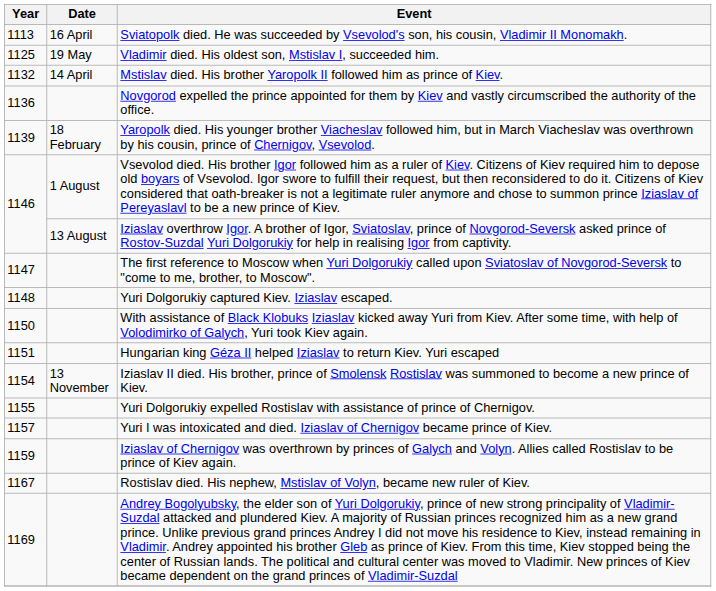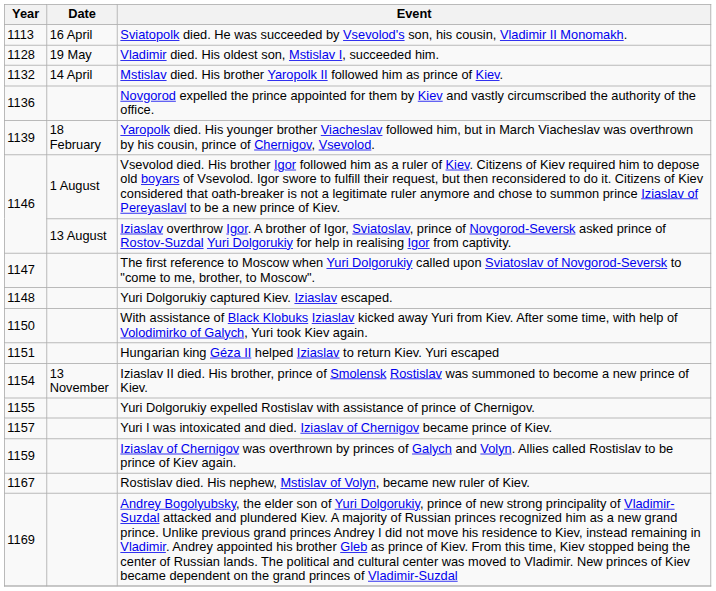 <table class="wikitable" width="100%">
 <tr>
 <th style="width:6%">Year</th>
 <th style="width:10%">Date</th>
 <th>Event</th>
 </tr>
 <tr>
 <td>1113</td>
 <td>16 April</td>
 <td><a href='#'>Sviatopolk</a> died. He was succeeded by <a href='#'>Vsevolod's</a> son, his cousin, <a href='#'>Vladimir II Monomakh</a>.</td>
 </tr>
 <tr>
-<td>1125</td>
+<td>1128</td>
 <td>19 May</td>
 <td><a href='#'>Vladimir</a> died. His oldest son, <a href='#'>Mstislav I</a>, succeeded him.</td>
 </tr>
 <tr>
 <td>1132</td>
 <td>14 April</td>
 <td><a href='#'>Mstislav</a> died. His brother <a href='#'>Yaropolk II</a> followed him as prince of <a href='#'>Kiev</a>.</td>
 </tr>
 <tr>
 <td>1136</td>
 <td></td>
 <td><a href='#'>Novgorod</a> expelled the prince appointed for them by <a href='#'>Kiev</a> and vastly circumscribed the authority of the office.</td>
 </tr>
 <tr>
 <td>1139</td>
 <td>18 February</td>
 <td><a href='#'>Yaropolk</a> died. His younger brother <a href='#'>Viacheslav</a> followed him, but in March Viacheslav was overthrown by his cousin, prince of <a href='#'>Chernigov</a>, <a href='#'>Vsevolod</a>.</td>
 </tr>
 <tr>
 <td rowspan = 2>1146</td>
 <td>1 August</td>
 <td>Vsevolod died. His brother <a href='#'>Igor</a> followed him as a ruler of <a href='#'>Kiev</a>. Citizens of Kiev required him to depose old <a href='#'>boyars</a> of Vsevolod. Igor swore to fulfill their request, but then reconsidered to do it. Citizens of Kiev considered that oath-breaker is not a legitimate ruler anymore and chose to summon prince <a href='#'>Iziaslav of Pereyaslavl</a> to be a new prince of Kiev.</td>
 </tr>
 <tr>
 <td>13 August</td>
 <td><a href='#'>Iziaslav</a> overthrow <a href='#'>Igor</a>. A brother of Igor, <a href='#'>Sviatoslav</a>, prince of <a href='#'>Novgorod-Seversk</a> asked prince of <a href='#'>Rostov-Suzdal</a> <a href='#'>Yuri Dolgorukiy</a> for help in realising <a href='#'>Igor</a> from captivity.</td>
 </tr>
 <tr>
 <td>1147</td>
 <td></td>
 <td>The first reference to Moscow when <a href='#'>Yuri Dolgorukiy</a> called upon <a href='#'>Sviatoslav of Novgorod-Seversk</a> to "come to me, brother, to Moscow".</td>
 </tr>
 <tr>
 <td>1148</td>
 <td></td>
 <td>Yuri Dolgorukiy captured Kiev. <a href='#'>Iziaslav</a> escaped.</td>
 </tr>
 <tr>
 <td>1150</td>
 <td></td>
 <td>With assistance of <a href='#'>Black Klobuks</a> <a href='#'>Iziaslav</a> kicked away Yuri from Kiev. After some time, with help of <a href='#'>Volodimirko of Galych</a>, Yuri took Kiev again.</td>
 </tr>
 <tr>
 <td>1151</td>
 <td></td>
 <td>Hungarian king <a href='#'>Géza II</a> helped <a href='#'>Iziaslav</a> to return Kiev. Yuri escaped</td>
 </tr>
 <tr>
 <td>1154</td>
 <td>13 November</td>
 <td>Iziaslav II died. His brother, prince of <a href='#'>Smolensk</a> <a href='#'>Rostislav</a> was summoned to become a new prince of Kiev.</td>
 </tr>
 <tr>
 <td>1155</td>
 <td></td>
 <td>Yuri Dolgorukiy expelled Rostislav with assistance of prince of Chernigov.</td>
 </tr>
 <tr>
 <td>1157</td>
 <td></td>
 <td>Yuri I was intoxicated and died. <a href='#'>Iziaslav of Chernigov</a> became prince of Kiev.</td>
 </tr>
 <tr>
 <td>1159</td>
 <td></td>
 <td><a href='#'>Iziaslav of Chernigov</a> was overthrown by princes of <a href='#'>Galych</a> and <a href='#'>Volyn</a>. Allies called Rostislav to be prince of Kiev again.</td>
 </tr>
 <tr>
 <td>1167</td>
 <td></td>
 <td>Rostislav died. His nephew, <a href='#'>Mstislav of Volyn</a>, became new ruler of Kiev.</td>
 </tr>
 <tr>
 <td>1169</td>
 <td></td>
 <td><a href='#'>Andrey Bogolyubsky</a>, the elder son of <a href='#'>Yuri Dolgorukiy</a>, prince of new strong principality of <a href='#'>Vladimir-Suzdal</a> attacked and plundered Kiev. A majority of Russian princes recognized him as a new grand prince. Unlike previous grand princes Andrey I did not move his residence to Kiev, instead remaining in <a href='#'>Vladimir</a>. Andrey appointed his brother <a href='#'>Gleb</a> as prince of Kiev. From this time, Kiev stopped being the center of Russian lands. The political and cultural center was moved to Vladimir. New princes of Kiev became dependent on the grand princes of <a href='#'>Vladimir-Suzdal</a></td>
 </tr>
 <tr>
 </tr>
 </table>
